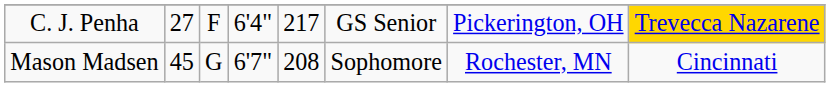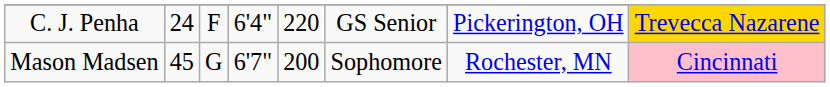 <table class="wikitable sortable" style="text-align:center;">
 <tr align=center>
 </tr>
 <tr>
 <td>C. J. Penha</td>
-<td>27</td>
+<td>24</td>
 <td>F</td>
 <td>6'4"</td>
-<td>217</td>
+<td>220</td>
 <td>GS Senior</td>
 <td><a href='#'>Pickerington, OH</a></td>
 <td style="background: gold;"><a href='#'>Trevecca Nazarene</a></td>
 </tr>
 <tr>
 <td>Mason Madsen</td>
 <td>45</td>
 <td>G</td>
 <td>6'7"</td>
-<td>208</td>
+<td>200</td>
 <td>Sophomore</td>
 <td><a href='#'>Rochester, MN</a></td>
-<td><a href='#'>Cincinnati</a></td>
+<td style="background: pink;"><a href='#'>Cincinnati</a></td>
 </tr>
 </table>
